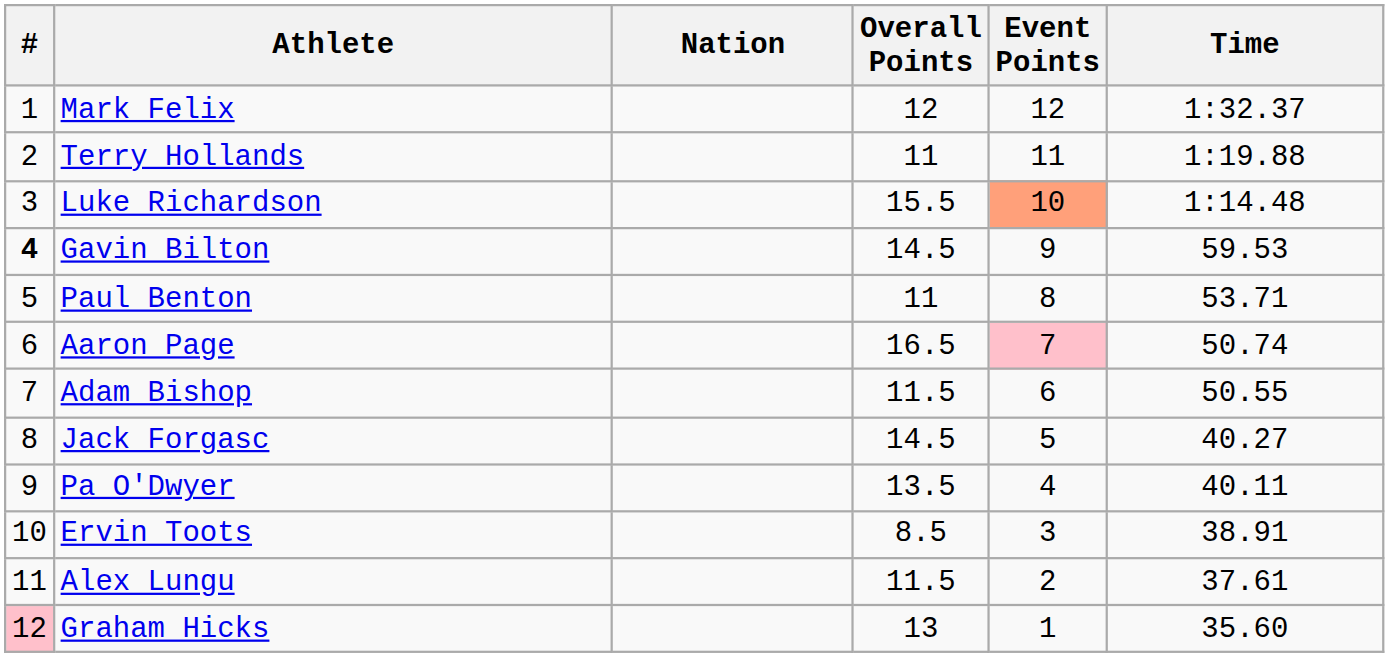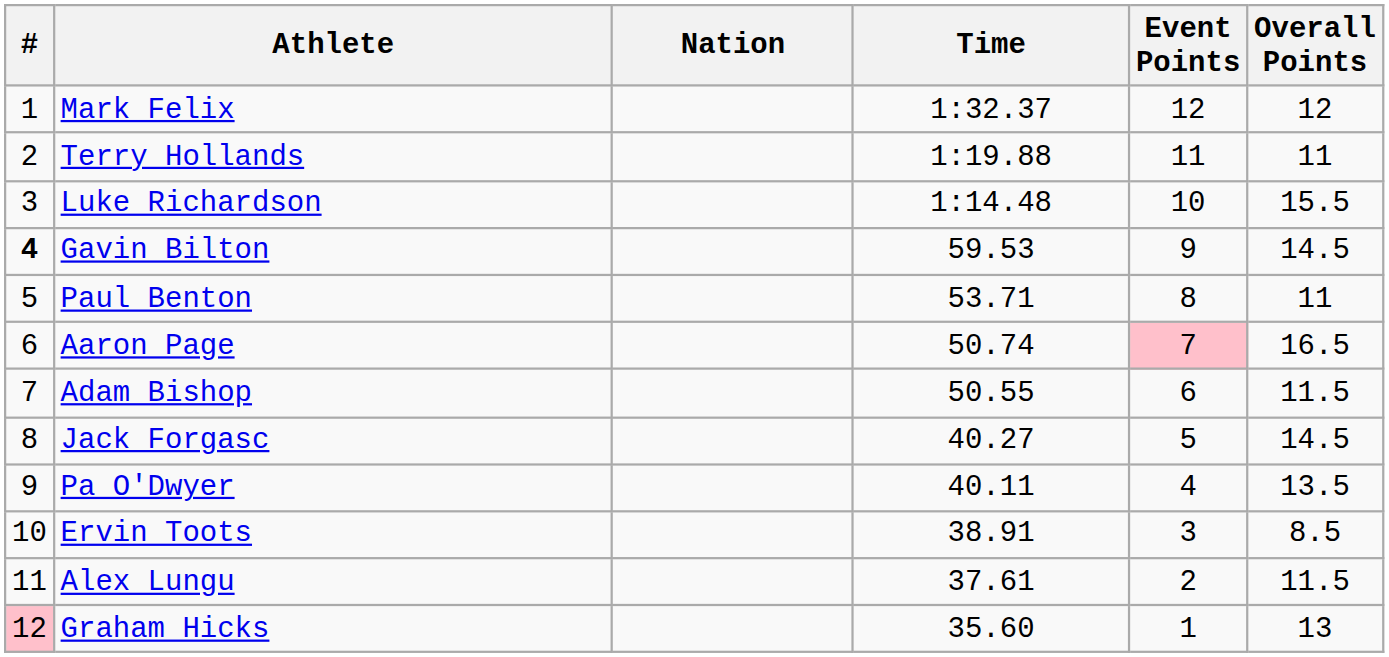 <table class="wikitable sortable" style="text-align:center;width: 70%;">
 <tr>
 <th scope="col" style="width: 10px;">#</th>
 <th scope="col">Athlete</th>
 <th scope="col">Nation</th>
+<th scope="col">Time</th>
+<th scope="col" style="width: 10px;">Event Points</th>
 <th scope="col" style="width: 10px;">Overall Points</th>
-<th scope="col" style="width: 10px;">Event Points</th>
-<th scope="col">Time</th>
 </tr>
 <tr>
 <td>1</td>
 <td align=left><a href='#'>Mark Felix</a></td>
 <td align=left></td>
+<td>1:32.37</td>
 <td>12</td>
 <td>12</td>
-<td>1:32.37</td>
 </tr>
 <tr>
 <td>2</td>
 <td align=left><a href='#'>Terry Hollands</a></td>
 <td align=left></td>
+<td>1:19.88</td>
 <td>11</td>
 <td>11</td>
-<td>1:19.88</td>
 </tr>
 <tr>
 <td>3</td>
 <td align=left><a href='#'>Luke Richardson</a></td>
 <td align=left></td>
+<td>1:14.48</td>
+<td>10</td>
 <td>15.5</td>
-<td style="background: lightsalmon;">10</td>
-<td>1:14.48</td>
 </tr>
 <tr>
 <td><strong>4</strong></td>
 <td align=left><a href='#'>Gavin Bilton</a></td>
 <td align=left></td>
+<td>59.53</td>
+<td>9</td>
 <td>14.5</td>
-<td>9</td>
-<td>59.53</td>
 </tr>
 <tr>
 <td>5</td>
 <td align=left><a href='#'>Paul Benton</a></td>
 <td align=left></td>
+<td>53.71</td>
+<td>8</td>
 <td>11</td>
-<td>8</td>
-<td>53.71</td>
 </tr>
 <tr>
 <td>6</td>
 <td align=left><a href='#'>Aaron Page</a></td>
 <td align=left></td>
+<td>50.74</td>
+<td style="background: pink;">7</td>
 <td>16.5</td>
-<td style="background: pink;">7</td>
-<td>50.74</td>
 </tr>
 <tr>
 <td>7</td>
 <td align=left><a href='#'>Adam Bishop</a></td>
 <td align=left></td>
+<td>50.55</td>
+<td>6</td>
 <td>11.5</td>
-<td>6</td>
-<td>50.55</td>
 </tr>
 <tr>
 <td>8</td>
 <td align=left><a href='#'>Jack Forgasc</a></td>
 <td align=left></td>
+<td>40.27</td>
+<td>5</td>
 <td>14.5</td>
-<td>5</td>
-<td>40.27</td>
 </tr>
 <tr>
 <td>9</td>
 <td align=left><a href='#'>Pa O'Dwyer</a></td>
 <td align=left></td>
+<td>40.11</td>
+<td>4</td>
 <td>13.5</td>
-<td>4</td>
-<td>40.11</td>
 </tr>
 <tr>
 <td>10</td>
 <td align=left><a href='#'>Ervin Toots</a></td>
 <td align=left></td>
+<td>38.91</td>
+<td>3</td>
 <td>8.5</td>
-<td>3</td>
-<td>38.91</td>
 </tr>
 <tr>
 <td>11</td>
 <td align=left><a href='#'>Alex Lungu</a></td>
 <td align=left></td>
+<td>37.61</td>
+<td>2</td>
 <td>11.5</td>
-<td>2</td>
-<td>37.61</td>
 </tr>
 <tr>
 <td style="background: pink;">12</td>
 <td align=left><a href='#'>Graham Hicks</a></td>
 <td align=left></td>
+<td>35.60</td>
+<td>1</td>
 <td>13</td>
-<td>1</td>
-<td>35.60</td>
 </tr>
 </table>
